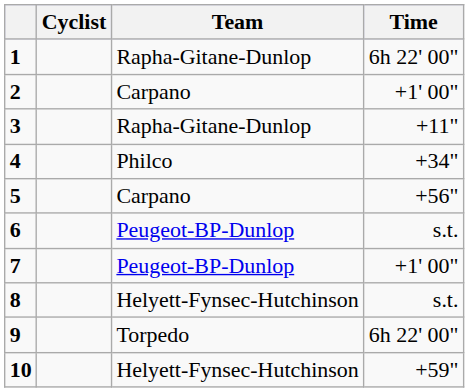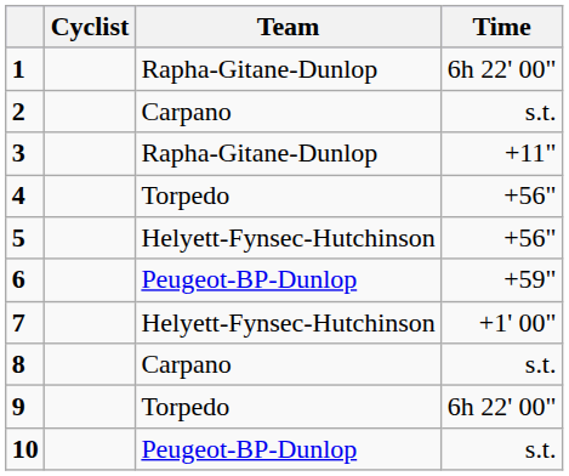 <table class="wikitable">
 <tr style="background:#ccccff;">
 <th></th>
 <th>Cyclist</th>
 <th>Team</th>
 <th>Time</th>
 </tr>
 <tr>
 <td><strong>1</strong></td>
 <td></td>
 <td>Rapha-Gitane-Dunlop</td>
 <td align=right>6h 22' 00"</td>
 </tr>
 <tr>
 <td><strong>2</strong></td>
 <td></td>
 <td>Carpano</td>
-<td align=right>+1' 00"</td>
+<td align=right>s.t.</td>
 </tr>
 <tr>
 <td><strong>3</strong></td>
 <td></td>
 <td>Rapha-Gitane-Dunlop</td>
 <td align=right>+11"</td>
 </tr>
 <tr>
 <td><strong>4</strong></td>
 <td></td>
-<td>Philco</td>
-<td align=right>+34"</td>
+<td>Torpedo</td>
+<td align=right>+56"</td>
 </tr>
 <tr>
 <td><strong>5</strong></td>
 <td></td>
-<td>Carpano</td>
+<td>Helyett-Fynsec-Hutchinson</td>
 <td align=right>+56"</td>
 </tr>
 <tr>
 <td><strong>6</strong></td>
 <td></td>
 <td><a href='#'>Peugeot-BP-Dunlop</a></td>
-<td align=right>s.t.</td>
+<td align=right>+59"</td>
 </tr>
 <tr>
 <td><strong>7</strong></td>
 <td></td>
-<td><a href='#'>Peugeot-BP-Dunlop</a></td>
+<td>Helyett-Fynsec-Hutchinson</td>
 <td align=right>+1' 00"</td>
 </tr>
 <tr>
 <td><strong>8</strong></td>
 <td></td>
-<td>Helyett-Fynsec-Hutchinson</td>
+<td>Carpano</td>
 <td align=right>s.t.</td>
 </tr>
 <tr>
 <td><strong>9</strong></td>
 <td></td>
 <td>Torpedo</td>
 <td align=right>6h 22' 00"</td>
 </tr>
 <tr>
 <td><strong>10</strong></td>
 <td></td>
-<td>Helyett-Fynsec-Hutchinson</td>
-<td align=right>+59"</td>
+<td><a href='#'>Peugeot-BP-Dunlop</a></td>
+<td align=right>s.t.</td>
 </tr>
 </table>
